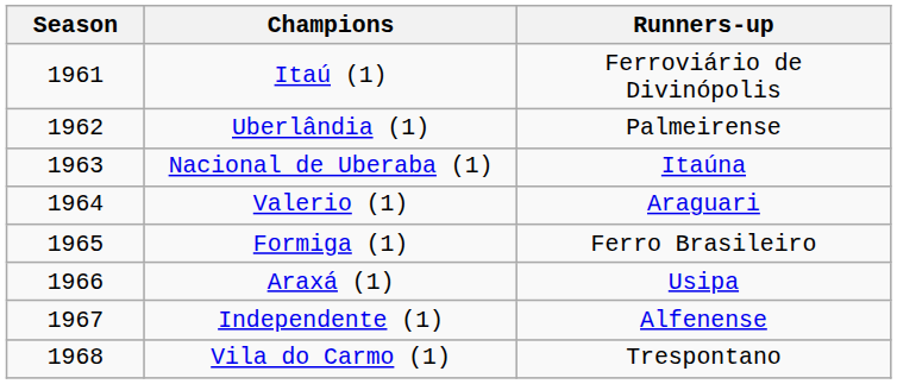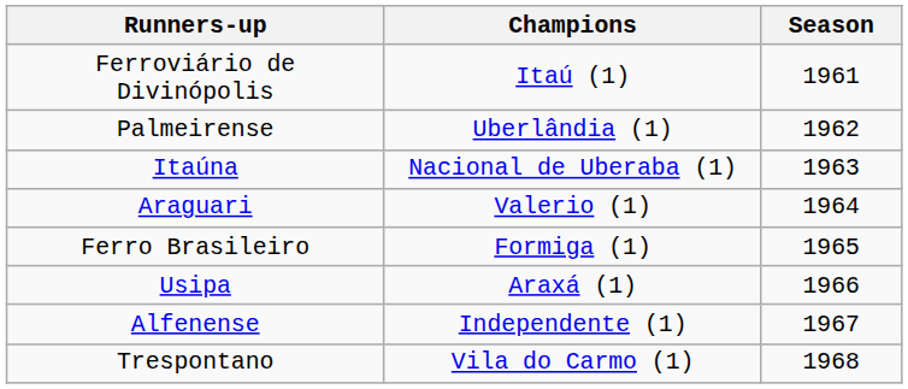 <table class="wikitable" style="text-align:center; margin-left:1em;">
 <tr>
+<th style="width:200px">Runners-up</th>
+<th style="width:200px">Champions</th>
 <th style="width:70px">Season</th>
-<th style="width:200px">Champions</th>
-<th style="width:200px">Runners-up</th>
 </tr>
 <tr>
+<td>Ferroviário de Divinópolis</td>
+<td><a href='#'>Itaú</a> (1)</td>
 <td>1961</td>
-<td><a href='#'>Itaú</a> (1)</td>
-<td>Ferroviário de Divinópolis</td>
 </tr>
 <tr>
+<td>Palmeirense</td>
+<td><a href='#'>Uberlândia</a> (1)</td>
 <td>1962</td>
-<td><a href='#'>Uberlândia</a> (1)</td>
-<td>Palmeirense</td>
 </tr>
 <tr>
+<td><a href='#'>Itaúna</a></td>
+<td><a href='#'>Nacional de Uberaba</a> (1)</td>
 <td>1963</td>
-<td><a href='#'>Nacional de Uberaba</a> (1)</td>
-<td><a href='#'>Itaúna</a></td>
 </tr>
 <tr>
+<td><a href='#'>Araguari</a></td>
+<td><a href='#'>Valerio</a> (1)</td>
 <td>1964</td>
-<td><a href='#'>Valerio</a> (1)</td>
-<td><a href='#'>Araguari</a></td>
 </tr>
 <tr>
+<td>Ferro Brasileiro</td>
+<td><a href='#'>Formiga</a> (1)</td>
 <td>1965</td>
-<td><a href='#'>Formiga</a> (1)</td>
-<td>Ferro Brasileiro</td>
 </tr>
 <tr>
+<td><a href='#'>Usipa</a></td>
+<td><a href='#'>Araxá</a> (1)</td>
 <td>1966</td>
-<td><a href='#'>Araxá</a> (1)</td>
-<td><a href='#'>Usipa</a></td>
 </tr>
 <tr>
+<td><a href='#'>Alfenense</a></td>
+<td><a href='#'>Independente</a> (1)</td>
 <td>1967</td>
-<td><a href='#'>Independente</a> (1)</td>
-<td><a href='#'>Alfenense</a></td>
 </tr>
 <tr>
+<td>Trespontano</td>
+<td><a href='#'>Vila do Carmo</a> (1)</td>
 <td>1968</td>
-<td><a href='#'>Vila do Carmo</a> (1)</td>
-<td>Trespontano</td>
 </tr>
 </table>
